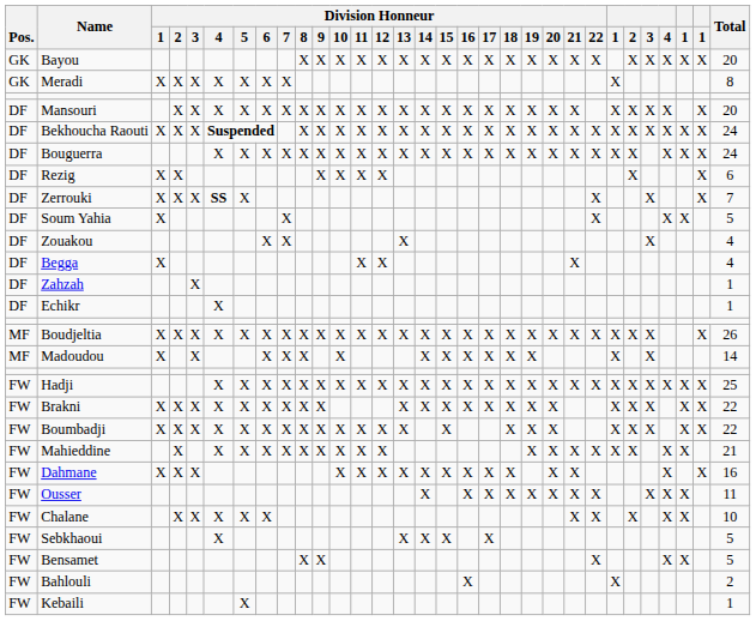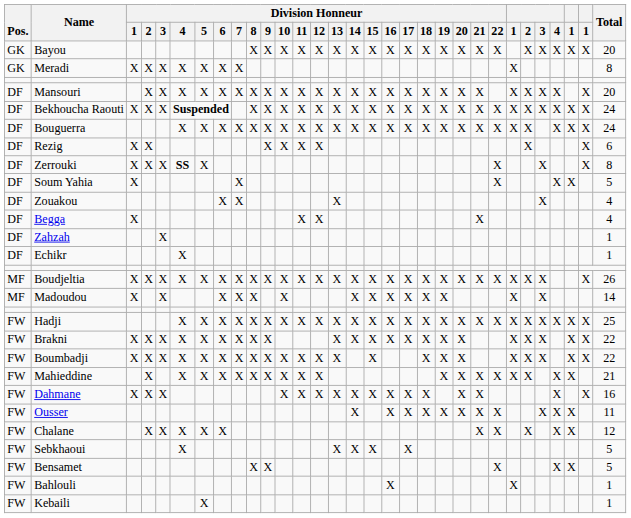 <table class="wikitable sortable alternance"  style="font-size:85%; text-align:center; line-height:14px;">
 <tr>
 <th rowspan="2" valign="bottom">Pos.</th>
 <th rowspan="2">Name</th>
 <th colspan="22">Division Honneur</th>
 <th colspan="4"></th>
 <th colspan="1"></th>
 <th colspan="1"></th>
 <th rowspan="2">Total</th>
 </tr>
 <tr>
 <th>1</th>
 <th>2</th>
 <th>3</th>
 <th>4</th>
 <th>5</th>
 <th>6</th>
 <th>7</th>
 <th>8</th>
 <th>9</th>
 <th>10</th>
 <th>11</th>
 <th>12</th>
 <th>13</th>
 <th>14</th>
 <th>15</th>
 <th>16</th>
 <th>17</th>
 <th>18</th>
 <th>19</th>
 <th>20</th>
 <th>21</th>
 <th>22</th>
 <th>1</th>
 <th>2</th>
 <th>3</th>
 <th>4</th>
 <th>1</th>
 <th>1</th>
 </tr>
 <tr>
 <td align="left">GK</td>
 <td align="left">Bayou</td>
 <td></td>
 <td></td>
 <td></td>
 <td></td>
 <td></td>
 <td></td>
 <td></td>
 <td>X</td>
 <td>X</td>
 <td>X</td>
 <td>X</td>
 <td>X</td>
 <td>X</td>
 <td>X</td>
 <td>X</td>
 <td>X</td>
 <td>X</td>
 <td>X</td>
 <td>X</td>
 <td>X</td>
 <td>X</td>
 <td>X</td>
 <td></td>
 <td>X</td>
 <td>X</td>
 <td>X</td>
 <td>X</td>
 <td>X</td>
 <td>20</td>
 </tr>
 <tr>
 <td align="left">GK</td>
 <td align="left">Meradi</td>
 <td>X</td>
 <td>X</td>
 <td>X</td>
 <td>X</td>
 <td>X</td>
 <td>X</td>
 <td>X</td>
 <td></td>
 <td></td>
 <td></td>
 <td></td>
 <td></td>
 <td></td>
 <td></td>
 <td></td>
 <td></td>
 <td></td>
 <td></td>
 <td></td>
 <td></td>
 <td></td>
 <td></td>
 <td>X</td>
 <td></td>
 <td></td>
 <td></td>
 <td></td>
 <td></td>
 <td>8</td>
 </tr>
 <tr>
 <td align="left"></td>
 <td></td>
 <td></td>
 <td></td>
 <td></td>
 <td></td>
 <td></td>
 <td></td>
 <td></td>
 <td></td>
 <td></td>
 <td></td>
 <td></td>
 <td></td>
 <td></td>
 <td></td>
 <td></td>
 <td></td>
 <td></td>
 <td></td>
 <td></td>
 <td></td>
 <td></td>
 <td></td>
 <td></td>
 <td></td>
 <td></td>
 <td></td>
 <td></td>
 <td></td>
 <td></td>
 </tr>
 <tr>
 <td align="left">DF</td>
 <td align="left">Mansouri</td>
 <td></td>
 <td>X</td>
 <td>X</td>
 <td>X</td>
 <td>X</td>
 <td>X</td>
 <td>X</td>
 <td>X</td>
 <td>X</td>
 <td>X</td>
 <td>X</td>
 <td>X</td>
 <td>X</td>
 <td>X</td>
 <td>X</td>
 <td>X</td>
 <td>X</td>
 <td>X</td>
 <td>X</td>
 <td>X</td>
 <td>X</td>
 <td></td>
 <td>X</td>
 <td>X</td>
 <td>X</td>
 <td>X</td>
 <td></td>
 <td>X</td>
 <td>20</td>
 </tr>
 <tr>
 <td align="left">DF</td>
 <td align="left">Bekhoucha Raouti</td>
 <td>X</td>
 <td>X</td>
 <td>X</td>
 <td colspan="3"><strong>Suspended</strong></td>
 <td></td>
 <td>X</td>
 <td>X</td>
 <td>X</td>
 <td>X</td>
 <td>X</td>
 <td>X</td>
 <td>X</td>
 <td>X</td>
 <td>X</td>
 <td>X</td>
 <td>X</td>
 <td>X</td>
 <td>X</td>
 <td>X</td>
 <td>X</td>
 <td>X</td>
 <td>X</td>
 <td>X</td>
 <td>X</td>
 <td>X</td>
 <td>X</td>
 <td>24</td>
 </tr>
 <tr>
 <td align="left">DF</td>
 <td align="left">Bouguerra</td>
 <td></td>
 <td></td>
 <td></td>
 <td>X</td>
 <td>X</td>
 <td>X</td>
 <td>X</td>
 <td>X</td>
 <td>X</td>
 <td>X</td>
 <td>X</td>
 <td>X</td>
 <td>X</td>
 <td>X</td>
 <td>X</td>
 <td>X</td>
 <td>X</td>
 <td>X</td>
 <td>X</td>
 <td>X</td>
 <td>X</td>
 <td>X</td>
 <td>X</td>
 <td>X</td>
 <td></td>
 <td>X</td>
 <td>X</td>
 <td>X</td>
 <td>24</td>
 </tr>
 <tr>
 <td align="left">DF</td>
 <td align="left">Rezig</td>
 <td>X</td>
 <td>X</td>
 <td></td>
 <td></td>
 <td></td>
 <td></td>
 <td></td>
 <td></td>
 <td>X</td>
 <td>X</td>
 <td>X</td>
 <td>X</td>
 <td></td>
 <td></td>
 <td></td>
 <td></td>
 <td></td>
 <td></td>
 <td></td>
 <td></td>
 <td></td>
 <td></td>
 <td></td>
 <td>X</td>
 <td></td>
 <td></td>
 <td></td>
 <td>X</td>
 <td>6</td>
 </tr>
 <tr>
 <td align="left">DF</td>
 <td align="left">Zerrouki</td>
 <td>X</td>
 <td>X</td>
 <td>X</td>
 <td><strong>SS</strong></td>
 <td>X</td>
 <td></td>
 <td></td>
 <td></td>
 <td></td>
 <td></td>
 <td></td>
 <td></td>
 <td></td>
 <td></td>
 <td></td>
 <td></td>
 <td></td>
 <td></td>
 <td></td>
 <td></td>
 <td></td>
 <td>X</td>
 <td></td>
 <td></td>
 <td>X</td>
 <td></td>
 <td></td>
 <td>X</td>
-<td>7</td>
+<td>8</td>
 </tr>
 <tr>
 <td align="left">DF</td>
 <td align="left">Soum Yahia</td>
 <td>X</td>
 <td></td>
 <td></td>
 <td></td>
 <td></td>
 <td></td>
 <td>X</td>
 <td></td>
 <td></td>
 <td></td>
 <td></td>
 <td></td>
 <td></td>
 <td></td>
 <td></td>
 <td></td>
 <td></td>
 <td></td>
 <td></td>
 <td></td>
 <td></td>
 <td>X</td>
 <td></td>
 <td></td>
 <td></td>
 <td>X</td>
 <td>X</td>
 <td></td>
 <td>5</td>
 </tr>
 <tr>
 <td align="left">DF</td>
 <td align="left">Zouakou</td>
 <td></td>
 <td></td>
 <td></td>
 <td></td>
 <td></td>
 <td>X</td>
 <td>X</td>
 <td></td>
 <td></td>
 <td></td>
 <td></td>
 <td></td>
 <td>X</td>
 <td></td>
 <td></td>
 <td></td>
 <td></td>
 <td></td>
 <td></td>
 <td></td>
 <td></td>
 <td></td>
 <td></td>
 <td></td>
 <td>X</td>
 <td></td>
 <td></td>
 <td></td>
 <td>4</td>
 </tr>
 <tr>
 <td align="left">DF</td>
 <td align="left"><a href='#'>Begga</a></td>
 <td>X</td>
 <td></td>
 <td></td>
 <td></td>
 <td></td>
 <td></td>
 <td></td>
 <td></td>
 <td></td>
 <td></td>
 <td>X</td>
 <td>X</td>
 <td></td>
 <td></td>
 <td></td>
 <td></td>
 <td></td>
 <td></td>
 <td></td>
 <td></td>
 <td>X</td>
 <td></td>
 <td></td>
 <td></td>
 <td></td>
 <td></td>
 <td></td>
 <td></td>
 <td>4</td>
 </tr>
 <tr>
 <td align="left">DF</td>
 <td align="left"><a href='#'>Zahzah</a></td>
 <td></td>
 <td></td>
 <td>X</td>
 <td></td>
 <td></td>
 <td></td>
 <td></td>
 <td></td>
 <td></td>
 <td></td>
 <td></td>
 <td></td>
 <td></td>
 <td></td>
 <td></td>
 <td></td>
 <td></td>
 <td></td>
 <td></td>
 <td></td>
 <td></td>
 <td></td>
 <td></td>
 <td></td>
 <td></td>
 <td></td>
 <td></td>
 <td></td>
 <td>1</td>
 </tr>
 <tr>
 <td align="left">DF</td>
 <td align="left">Echikr</td>
 <td></td>
 <td></td>
 <td></td>
 <td>X</td>
 <td></td>
 <td></td>
 <td></td>
 <td></td>
 <td></td>
 <td></td>
 <td></td>
 <td></td>
 <td></td>
 <td></td>
 <td></td>
 <td></td>
 <td></td>
 <td></td>
 <td></td>
 <td></td>
 <td></td>
 <td></td>
 <td></td>
 <td></td>
 <td></td>
 <td></td>
 <td></td>
 <td></td>
 <td>1</td>
 </tr>
 <tr>
 <td align="left"></td>
 <td></td>
 <td></td>
 <td></td>
 <td></td>
 <td></td>
 <td></td>
 <td></td>
 <td></td>
 <td></td>
 <td></td>
 <td></td>
 <td></td>
 <td></td>
 <td></td>
 <td></td>
 <td></td>
 <td></td>
 <td></td>
 <td></td>
 <td></td>
 <td></td>
 <td></td>
 <td></td>
 <td></td>
 <td></td>
 <td></td>
 <td></td>
 <td></td>
 </tr>
 <tr>
 <td align="left">MF</td>
 <td align="left">Boudjeltia</td>
 <td>X</td>
 <td>X</td>
 <td>X</td>
 <td>X</td>
 <td>X</td>
 <td>X</td>
 <td>X</td>
 <td>X</td>
 <td>X</td>
 <td>X</td>
 <td>X</td>
 <td>X</td>
 <td>X</td>
 <td>X</td>
 <td>X</td>
 <td>X</td>
 <td>X</td>
 <td>X</td>
 <td>X</td>
 <td>X</td>
 <td>X</td>
 <td>X</td>
 <td>X</td>
 <td>X</td>
 <td>X</td>
 <td></td>
 <td></td>
 <td>X</td>
 <td>26</td>
 </tr>
 <tr>
 <td align="left">MF</td>
 <td align="left">Madoudou</td>
 <td>X</td>
 <td></td>
 <td>X</td>
 <td></td>
 <td></td>
 <td>X</td>
 <td>X</td>
 <td>X</td>
 <td></td>
 <td>X</td>
 <td></td>
 <td></td>
 <td></td>
 <td>X</td>
 <td>X</td>
 <td>X</td>
 <td>X</td>
 <td>X</td>
 <td>X</td>
 <td></td>
 <td></td>
 <td></td>
 <td>X</td>
 <td></td>
 <td>X</td>
 <td></td>
 <td></td>
 <td></td>
 <td>14</td>
 </tr>
 <tr>
 <td align="left"></td>
 <td></td>
 <td></td>
 <td></td>
 <td></td>
 <td></td>
 <td></td>
 <td></td>
 <td></td>
 <td></td>
 <td></td>
 <td></td>
 <td></td>
 <td></td>
 <td></td>
 <td></td>
 <td></td>
 <td></td>
 <td></td>
 <td></td>
 <td></td>
 <td></td>
 <td></td>
 <td></td>
 <td></td>
 <td></td>
 <td></td>
 <td></td>
 <td></td>
 <td></td>
 <td></td>
 </tr>
 <tr>
 <td align="left">FW</td>
 <td align="left">Hadji</td>
 <td></td>
 <td></td>
 <td></td>
 <td>X</td>
 <td>X</td>
 <td>X</td>
 <td>X</td>
 <td>X</td>
 <td>X</td>
 <td>X</td>
 <td>X</td>
 <td>X</td>
 <td>X</td>
 <td>X</td>
 <td>X</td>
 <td>X</td>
 <td>X</td>
 <td>X</td>
 <td>X</td>
 <td>X</td>
 <td>X</td>
 <td>X</td>
 <td>X</td>
 <td>X</td>
 <td>X</td>
 <td>X</td>
 <td>X</td>
 <td>X</td>
 <td>25</td>
 </tr>
 <tr>
 <td align="left">FW</td>
 <td align="left">Brakni</td>
 <td>X</td>
 <td>X</td>
 <td>X</td>
 <td>X</td>
 <td>X</td>
 <td>X</td>
 <td>X</td>
 <td>X</td>
 <td>X</td>
 <td></td>
 <td></td>
 <td></td>
 <td>X</td>
 <td>X</td>
 <td>X</td>
 <td>X</td>
 <td>X</td>
 <td>X</td>
 <td>X</td>
 <td>X</td>
 <td></td>
 <td></td>
 <td>X</td>
 <td>X</td>
 <td>X</td>
 <td></td>
 <td>X</td>
 <td>X</td>
 <td>22</td>
 </tr>
 <tr>
 <td align="left">FW</td>
 <td align="left">Boumbadji</td>
 <td>X</td>
 <td>X</td>
 <td>X</td>
 <td>X</td>
 <td>X</td>
 <td>X</td>
 <td>X</td>
 <td>X</td>
 <td>X</td>
 <td>X</td>
 <td>X</td>
 <td>X</td>
 <td>X</td>
 <td></td>
 <td>X</td>
 <td></td>
 <td></td>
 <td>X</td>
 <td>X</td>
 <td>X</td>
 <td></td>
 <td></td>
 <td>X</td>
 <td>X</td>
 <td>X</td>
 <td></td>
 <td>X</td>
 <td>X</td>
 <td>22</td>
 </tr>
 <tr>
 <td align="left">FW</td>
 <td align="left">Mahieddine</td>
 <td></td>
 <td>X</td>
 <td></td>
 <td>X</td>
 <td>X</td>
 <td>X</td>
 <td>X</td>
 <td>X</td>
 <td>X</td>
 <td>X</td>
 <td>X</td>
 <td>X</td>
 <td></td>
 <td></td>
 <td></td>
 <td></td>
 <td></td>
 <td></td>
 <td>X</td>
 <td>X</td>
 <td>X</td>
 <td>X</td>
 <td>X</td>
 <td>X</td>
 <td></td>
 <td>X</td>
 <td>X</td>
 <td></td>
 <td>21</td>
 </tr>
 <tr>
 <td align="left">FW</td>
 <td align="left"><a href='#'>Dahmane</a></td>
 <td>X</td>
 <td>X</td>
 <td>X</td>
 <td></td>
 <td></td>
 <td></td>
 <td></td>
 <td></td>
 <td></td>
 <td>X</td>
 <td>X</td>
 <td>X</td>
 <td>X</td>
 <td>X</td>
 <td>X</td>
 <td>X</td>
 <td>X</td>
 <td>X</td>
 <td></td>
 <td>X</td>
 <td>X</td>
 <td></td>
 <td></td>
 <td></td>
 <td></td>
 <td>X</td>
 <td></td>
 <td>X</td>
 <td>16</td>
 </tr>
 <tr>
 <td align="left">FW</td>
 <td align="left"><a href='#'>Ousser</a></td>
 <td></td>
 <td></td>
 <td></td>
 <td></td>
 <td></td>
 <td></td>
 <td></td>
 <td></td>
 <td></td>
 <td></td>
 <td></td>
 <td></td>
 <td></td>
 <td>X</td>
 <td></td>
 <td>X</td>
 <td>X</td>
 <td>X</td>
 <td>X</td>
 <td>X</td>
 <td>X</td>
 <td>X</td>
 <td></td>
 <td></td>
 <td>X</td>
 <td>X</td>
 <td>X</td>
 <td></td>
 <td>11</td>
 </tr>
 <tr>
 <td align="left">FW</td>
 <td align="left">Chalane</td>
 <td></td>
 <td>X</td>
 <td>X</td>
 <td>X</td>
 <td>X</td>
 <td>X</td>
 <td></td>
 <td></td>
 <td></td>
 <td></td>
 <td></td>
 <td></td>
 <td></td>
 <td></td>
 <td></td>
 <td></td>
 <td></td>
 <td></td>
 <td></td>
 <td></td>
 <td>X</td>
 <td>X</td>
 <td></td>
 <td>X</td>
 <td></td>
 <td>X</td>
 <td>X</td>
 <td></td>
-<td>10</td>
+<td>12</td>
 </tr>
 <tr>
 <td align="left">FW</td>
 <td align="left">Sebkhaoui</td>
 <td></td>
 <td></td>
 <td></td>
 <td>X</td>
 <td></td>
 <td></td>
 <td></td>
 <td></td>
 <td></td>
 <td></td>
 <td></td>
 <td></td>
 <td>X</td>
 <td>X</td>
 <td>X</td>
 <td></td>
 <td>X</td>
 <td></td>
 <td></td>
 <td></td>
 <td></td>
 <td></td>
 <td></td>
 <td></td>
 <td></td>
 <td></td>
 <td></td>
 <td></td>
 <td>5</td>
 </tr>
 <tr>
 <td align="left">FW</td>
 <td align="left">Bensamet</td>
 <td></td>
 <td></td>
 <td></td>
 <td></td>
 <td></td>
 <td></td>
 <td></td>
 <td>X</td>
 <td>X</td>
 <td></td>
 <td></td>
 <td></td>
 <td></td>
 <td></td>
 <td></td>
 <td></td>
 <td></td>
 <td></td>
 <td></td>
 <td></td>
 <td></td>
 <td>X</td>
 <td></td>
 <td></td>
 <td></td>
 <td>X</td>
 <td>X</td>
 <td></td>
 <td>5</td>
 </tr>
 <tr>
 <td align="left">FW</td>
 <td align="left">Bahlouli</td>
 <td></td>
 <td></td>
 <td></td>
 <td></td>
 <td></td>
 <td></td>
 <td></td>
 <td></td>
 <td></td>
 <td></td>
 <td></td>
 <td></td>
 <td></td>
 <td></td>
 <td></td>
 <td>X</td>
 <td></td>
 <td></td>
 <td></td>
 <td></td>
 <td></td>
 <td></td>
 <td>X</td>
 <td></td>
 <td></td>
 <td></td>
 <td></td>
 <td></td>
-<td>2</td>
+<td>1</td>
 </tr>
 <tr>
 <td align="left">FW</td>
 <td align="left">Kebaili</td>
 <td></td>
 <td></td>
 <td></td>
 <td></td>
 <td>X</td>
 <td></td>
 <td></td>
 <td></td>
 <td></td>
 <td></td>
 <td></td>
 <td></td>
 <td></td>
 <td></td>
 <td></td>
 <td></td>
 <td></td>
 <td></td>
 <td></td>
 <td></td>
 <td></td>
 <td></td>
 <td></td>
 <td></td>
 <td></td>
 <td></td>
 <td></td>
 <td></td>
 <td>1</td>
 </tr>
 </table>
